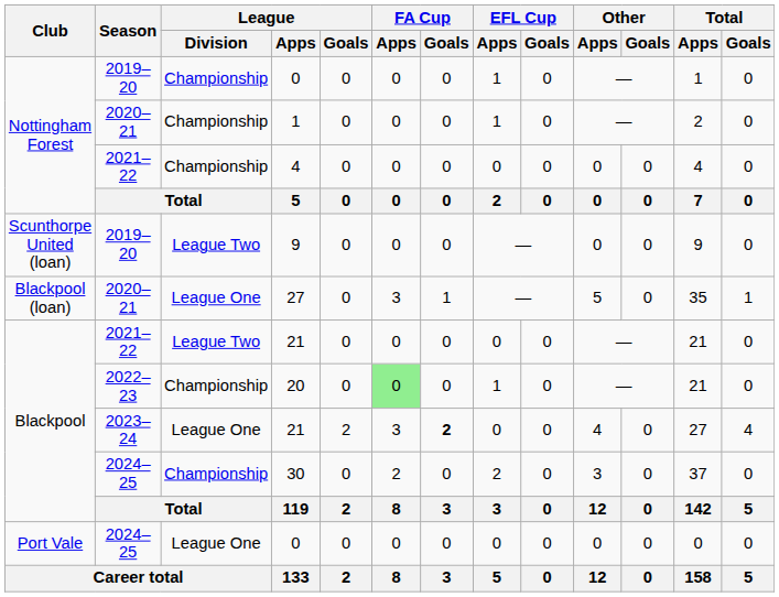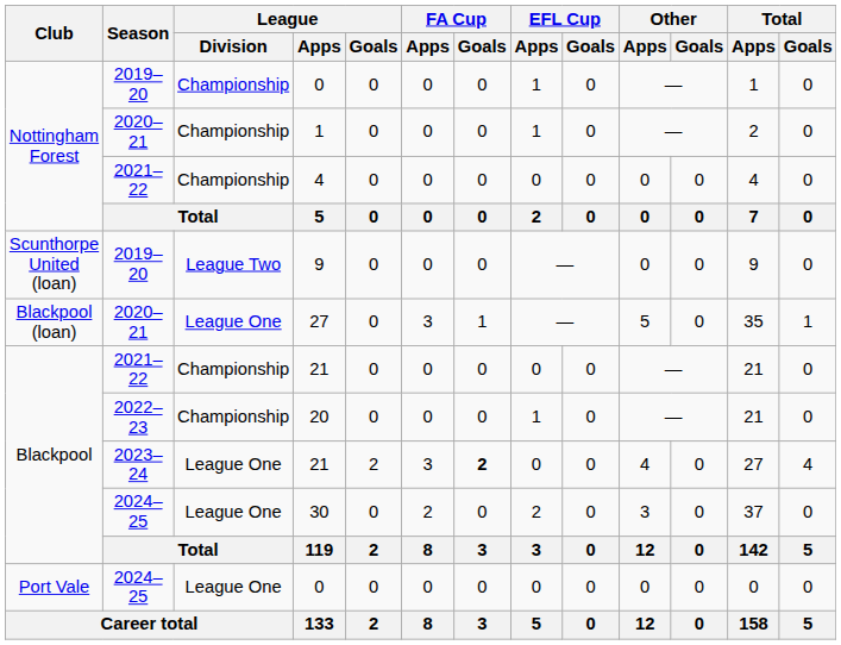 <table class=wikitable style="text-align: center">
 <tr>
 <th rowspan=2>Club</th>
 <th rowspan=2>Season</th>
 <th colspan=3>League</th>
 <th colspan=2><a href='#'>FA Cup</a></th>
 <th colspan=2><a href='#'>EFL Cup</a></th>
 <th colspan=2>Other</th>
 <th colspan=2>Total</th>
 </tr>
 <tr>
 <th>Division</th>
 <th>Apps</th>
 <th>Goals</th>
 <th>Apps</th>
 <th>Goals</th>
 <th>Apps</th>
 <th>Goals</th>
 <th>Apps</th>
 <th>Goals</th>
 <th>Apps</th>
 <th>Goals</th>
 </tr>
 <tr>
 <td rowspan=4><a href='#'>Nottingham Forest</a></td>
 <td><a href='#'>2019–20</a></td>
 <td><a href='#'>Championship</a></td>
 <td>0</td>
 <td>0</td>
 <td>0</td>
 <td>0</td>
 <td>1</td>
 <td>0</td>
 <td colspan=2>—</td>
 <td>1</td>
 <td>0</td>
 </tr>
 <tr>
 <td><a href='#'>2020–21</a></td>
 <td>Championship</td>
 <td>1</td>
 <td>0</td>
 <td>0</td>
 <td>0</td>
 <td>1</td>
 <td>0</td>
 <td colspan=2>—</td>
 <td>2</td>
 <td>0</td>
 </tr>
 <tr>
 <td><a href='#'>2021–22</a></td>
 <td>Championship</td>
 <td>4</td>
 <td>0</td>
 <td>0</td>
 <td>0</td>
 <td>0</td>
 <td>0</td>
 <td>0</td>
 <td>0</td>
 <td>4</td>
 <td>0</td>
 </tr>
 <tr>
 <th colspan="2">Total</th>
 <th>5</th>
 <th>0</th>
 <th>0</th>
 <th>0</th>
 <th>2</th>
 <th>0</th>
 <th>0</th>
 <th>0</th>
 <th>7</th>
 <th>0</th>
 </tr>
 <tr>
 <td><a href='#'>Scunthorpe United</a> (loan)</td>
 <td><a href='#'>2019–20</a></td>
 <td><a href='#'>League Two</a></td>
 <td>9</td>
 <td>0</td>
 <td>0</td>
 <td>0</td>
 <td colspan=2>—</td>
 <td>0</td>
 <td>0</td>
 <td>9</td>
 <td>0</td>
 </tr>
 <tr>
 <td><a href='#'>Blackpool</a> (loan)</td>
 <td><a href='#'>2020–21</a></td>
 <td><a href='#'>League One</a></td>
 <td>27</td>
 <td>0</td>
 <td>3</td>
 <td>1</td>
 <td colspan=2>—</td>
 <td>5</td>
 <td>0</td>
 <td>35</td>
 <td>1</td>
 </tr>
 <tr>
 <td rowspan="5">Blackpool</td>
 <td><a href='#'>2021–22</a></td>
-<td><a href='#'>League Two</a></td>
+<td>Championship</td>
 <td>21</td>
 <td>0</td>
 <td>0</td>
 <td>0</td>
 <td>0</td>
 <td>0</td>
 <td colspan="2">—</td>
 <td>21</td>
 <td>0</td>
 </tr>
 <tr>
 <td><a href='#'>2022–23</a></td>
 <td>Championship</td>
 <td>20</td>
 <td>0</td>
-<td style="background: lightgreen;">0</td>
+<td>0</td>
 <td>0</td>
 <td>1</td>
 <td>0</td>
 <td colspan="2">—</td>
 <td>21</td>
 <td>0</td>
 </tr>
 <tr>
 <td><a href='#'>2023–24</a></td>
 <td>League One</td>
 <td>21</td>
 <td>2</td>
 <td>3</td>
 <td><strong>2</strong></td>
 <td>0</td>
 <td>0</td>
 <td>4</td>
 <td>0</td>
 <td>27</td>
 <td>4</td>
 </tr>
 <tr>
 <td><a href='#'>2024–25</a></td>
-<td><a href='#'>Championship</a></td>
+<td>League One</td>
 <td>30</td>
 <td>0</td>
 <td>2</td>
 <td>0</td>
 <td>2</td>
 <td>0</td>
 <td>3</td>
 <td>0</td>
 <td>37</td>
 <td>0</td>
 </tr>
 <tr>
 <th colspan="2">Total</th>
 <th>119</th>
 <th>2</th>
 <th>8</th>
 <th>3</th>
 <th>3</th>
 <th>0</th>
 <th>12</th>
 <th>0</th>
 <th>142</th>
 <th>5</th>
 </tr>
 <tr>
 <td><a href='#'>Port Vale</a></td>
 <td><a href='#'>2024–25</a></td>
 <td>League One</td>
 <td>0</td>
 <td>0</td>
 <td>0</td>
 <td>0</td>
 <td>0</td>
 <td>0</td>
 <td>0</td>
 <td>0</td>
 <td>0</td>
 <td>0</td>
 </tr>
 <tr>
 <th colspan="3">Career total</th>
 <th>133</th>
 <th>2</th>
 <th>8</th>
 <th>3</th>
 <th>5</th>
 <th>0</th>
 <th>12</th>
 <th>0</th>
 <th>158</th>
 <th>5</th>
 </tr>
 </table>
